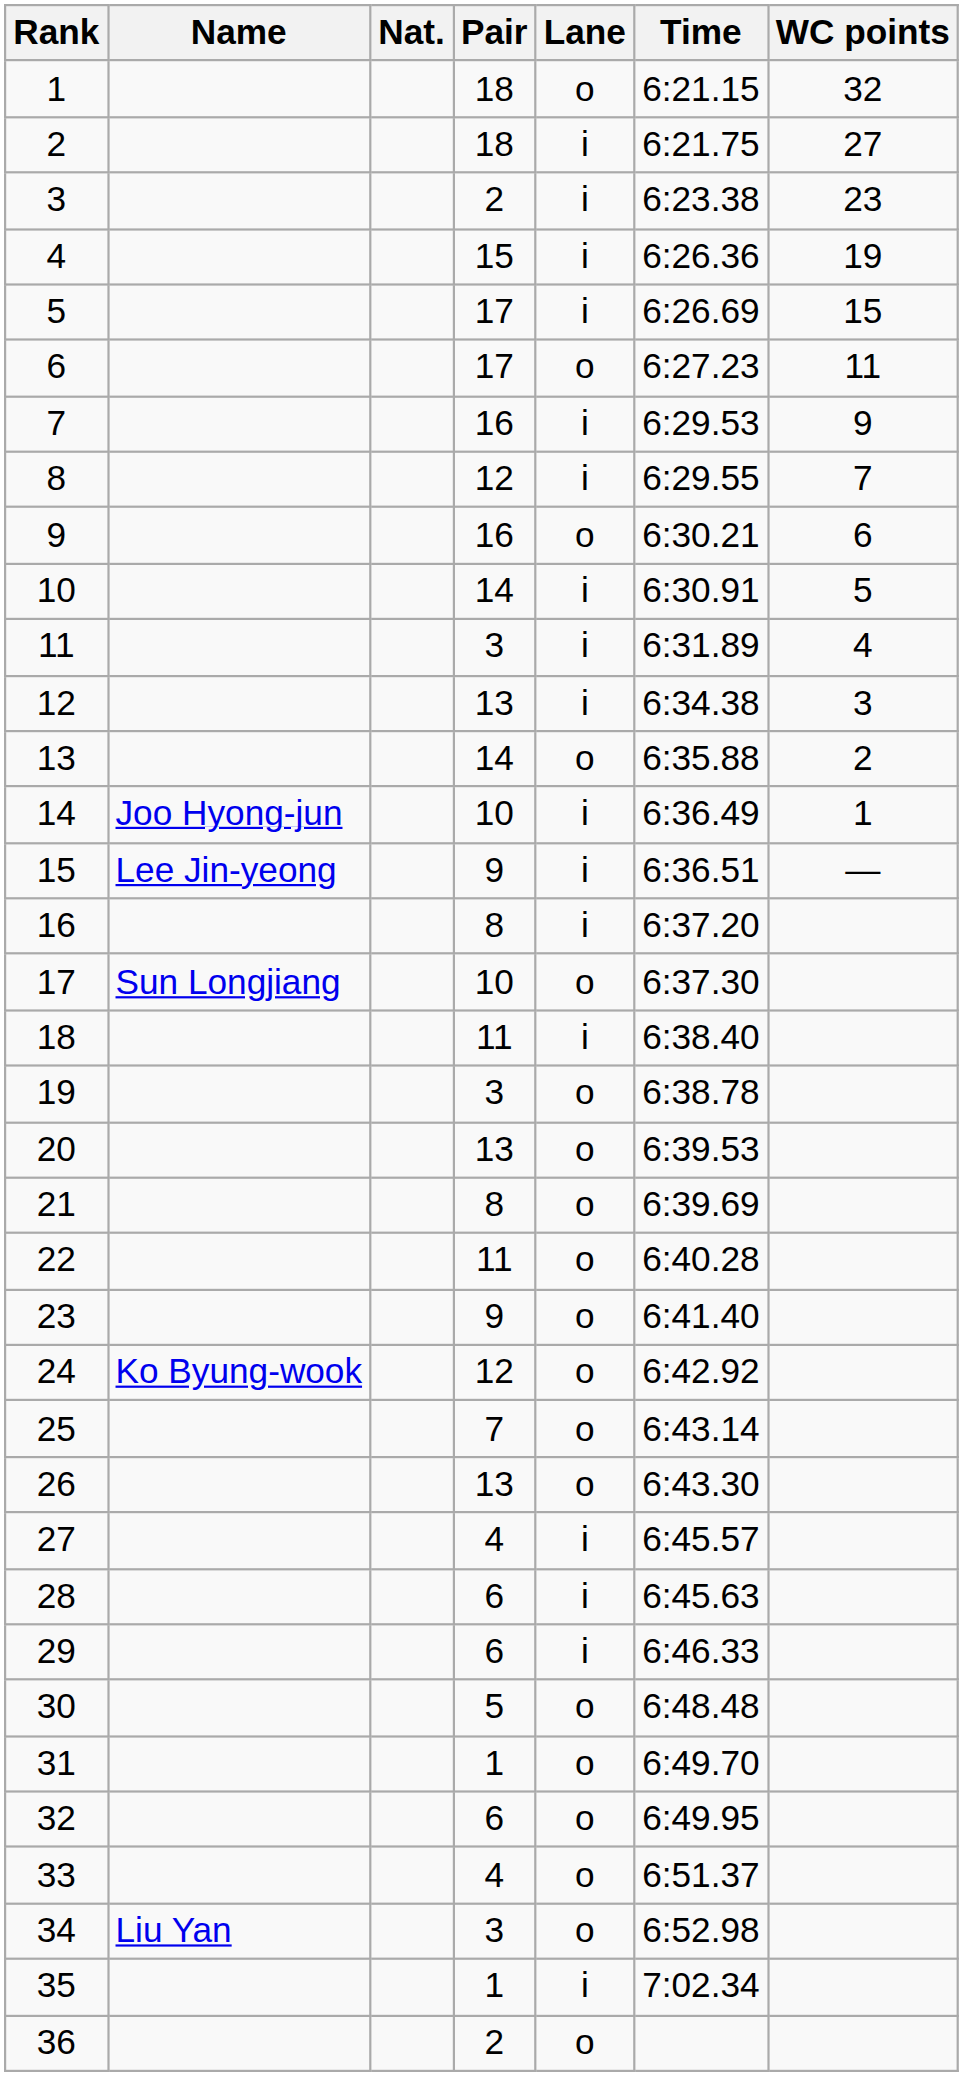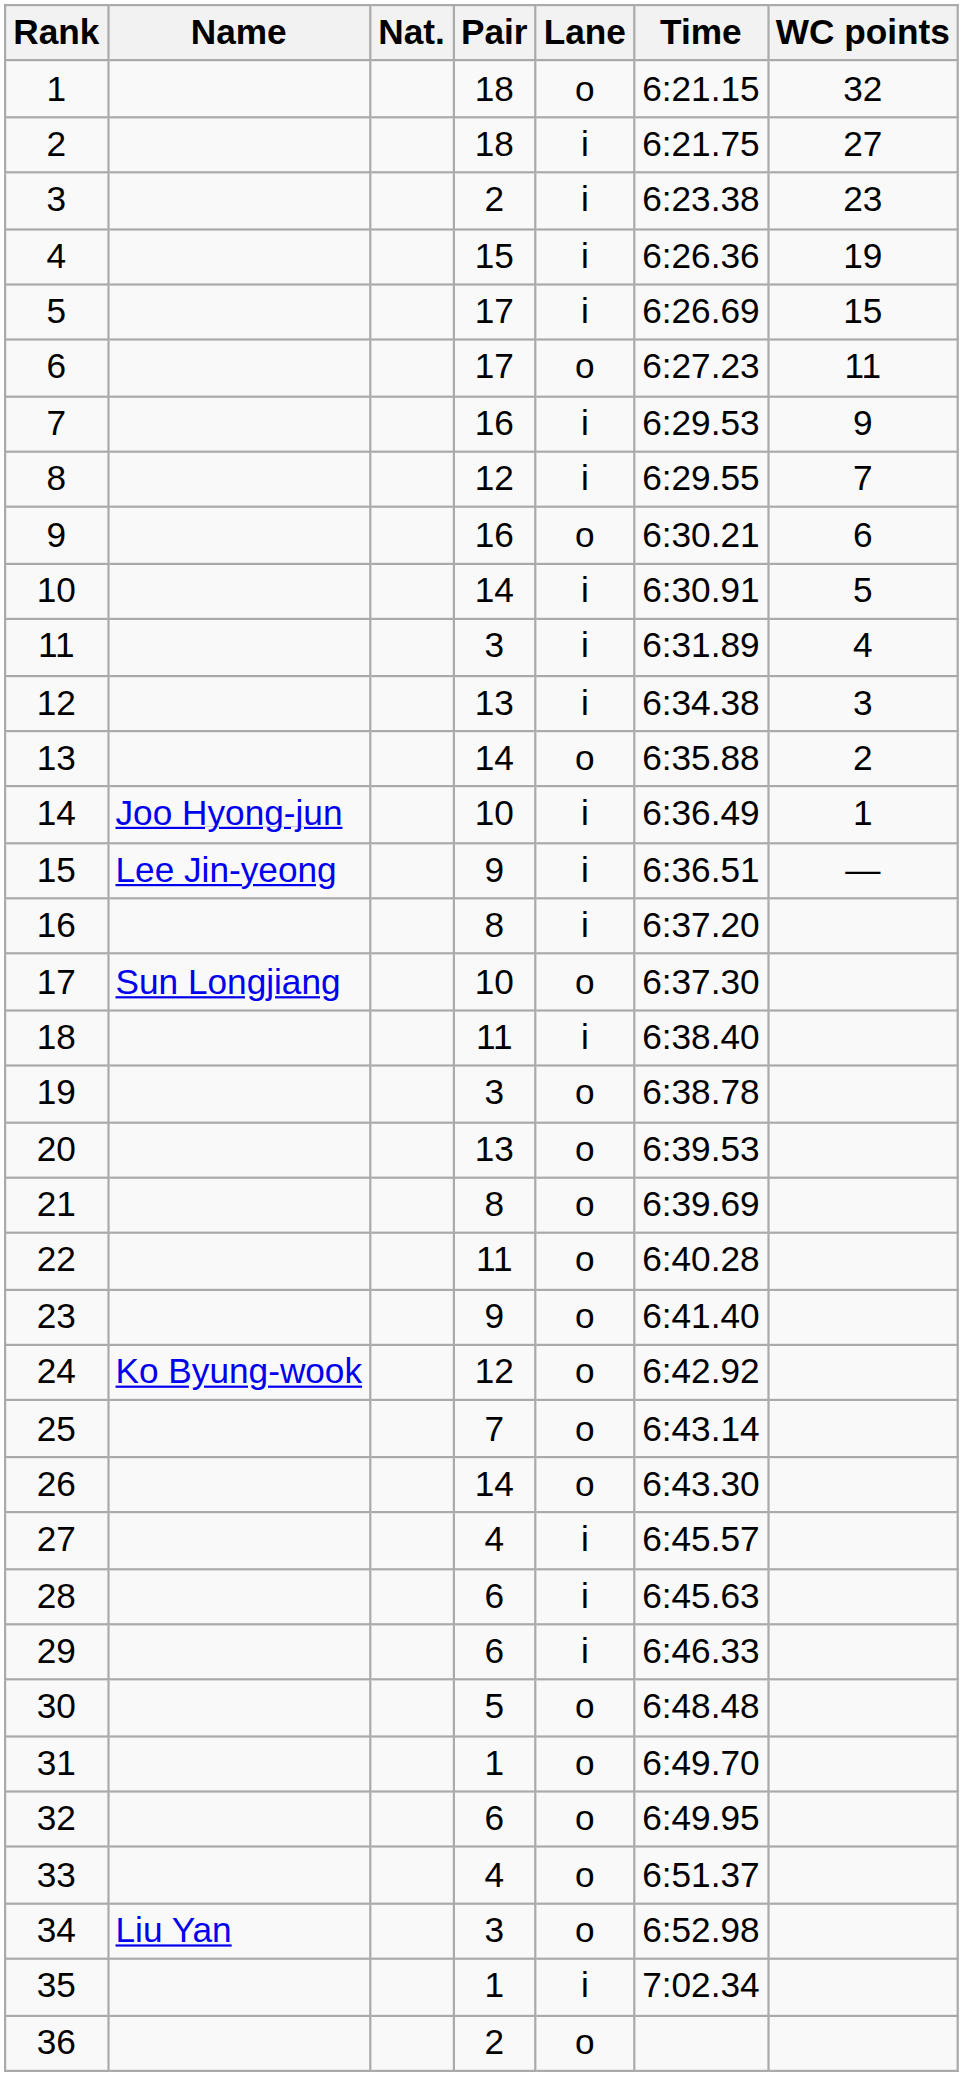 <table class="wikitable sortable" style="text-align:center">
 <tr>
 <th>Rank</th>
 <th>Name</th>
 <th>Nat.</th>
 <th>Pair</th>
 <th>Lane</th>
 <th>Time</th>
 <th>WC points</th>
 </tr>
 <tr>
 <td>1</td>
 <td align=left></td>
 <td></td>
 <td>18</td>
 <td>o</td>
 <td>6:21.15</td>
 <td>32</td>
 </tr>
 <tr>
 <td>2</td>
 <td align=left></td>
 <td></td>
 <td>18</td>
 <td>i</td>
 <td>6:21.75</td>
 <td>27</td>
 </tr>
 <tr>
 <td>3</td>
 <td align=left></td>
 <td></td>
 <td>2</td>
 <td>i</td>
 <td>6:23.38</td>
 <td>23</td>
 </tr>
 <tr>
 <td>4</td>
 <td align=left></td>
 <td></td>
 <td>15</td>
 <td>i</td>
 <td>6:26.36</td>
 <td>19</td>
 </tr>
 <tr>
 <td>5</td>
 <td align=left></td>
 <td></td>
 <td>17</td>
 <td>i</td>
 <td>6:26.69</td>
 <td>15</td>
 </tr>
 <tr>
 <td>6</td>
 <td align=left></td>
 <td></td>
 <td>17</td>
 <td>o</td>
 <td>6:27.23</td>
 <td>11</td>
 </tr>
 <tr>
 <td>7</td>
 <td align=left></td>
 <td></td>
 <td>16</td>
 <td>i</td>
 <td>6:29.53</td>
 <td>9</td>
 </tr>
 <tr>
 <td>8</td>
 <td align=left></td>
 <td></td>
 <td>12</td>
 <td>i</td>
 <td>6:29.55</td>
 <td>7</td>
 </tr>
 <tr>
 <td>9</td>
 <td align=left></td>
 <td></td>
 <td>16</td>
 <td>o</td>
 <td>6:30.21</td>
 <td>6</td>
 </tr>
 <tr>
 <td>10</td>
 <td align=left></td>
 <td></td>
 <td>14</td>
 <td>i</td>
 <td>6:30.91</td>
 <td>5</td>
 </tr>
 <tr>
 <td>11</td>
 <td align=left></td>
 <td></td>
 <td>3</td>
 <td>i</td>
 <td>6:31.89</td>
 <td>4</td>
 </tr>
 <tr>
 <td>12</td>
 <td align=left></td>
 <td></td>
 <td>13</td>
 <td>i</td>
 <td>6:34.38</td>
 <td>3</td>
 </tr>
 <tr>
 <td>13</td>
 <td align=left></td>
 <td></td>
 <td>14</td>
 <td>o</td>
 <td>6:35.88</td>
 <td>2</td>
 </tr>
 <tr>
 <td>14</td>
 <td align=left><a href='#'>Joo Hyong-jun</a></td>
 <td></td>
 <td>10</td>
 <td>i</td>
 <td>6:36.49</td>
 <td>1</td>
 </tr>
 <tr>
 <td>15</td>
 <td align=left><a href='#'>Lee Jin-yeong</a></td>
 <td></td>
 <td>9</td>
 <td>i</td>
 <td>6:36.51</td>
 <td>—</td>
 </tr>
 <tr>
 <td>16</td>
 <td align=left></td>
 <td></td>
 <td>8</td>
 <td>i</td>
 <td>6:37.20</td>
 <td></td>
 </tr>
 <tr>
 <td>17</td>
 <td align=left><a href='#'>Sun Longjiang</a></td>
 <td></td>
 <td>10</td>
 <td>o</td>
 <td>6:37.30</td>
 <td></td>
 </tr>
 <tr>
 <td>18</td>
 <td align=left></td>
 <td></td>
 <td>11</td>
 <td>i</td>
 <td>6:38.40</td>
 <td></td>
 </tr>
 <tr>
 <td>19</td>
 <td align=left></td>
 <td></td>
 <td>3</td>
 <td>o</td>
 <td>6:38.78</td>
 <td></td>
 </tr>
 <tr>
 <td>20</td>
 <td align=left></td>
 <td></td>
 <td>13</td>
 <td>o</td>
 <td>6:39.53</td>
 <td></td>
 </tr>
 <tr>
 <td>21</td>
 <td align=left></td>
 <td></td>
 <td>8</td>
 <td>o</td>
 <td>6:39.69</td>
 <td></td>
 </tr>
 <tr>
 <td>22</td>
 <td align=left></td>
 <td></td>
 <td>11</td>
 <td>o</td>
 <td>6:40.28</td>
 <td></td>
 </tr>
 <tr>
 <td>23</td>
 <td align=left></td>
 <td></td>
 <td>9</td>
 <td>o</td>
 <td>6:41.40</td>
 <td></td>
 </tr>
 <tr>
 <td>24</td>
 <td align=left><a href='#'>Ko Byung-wook</a></td>
 <td></td>
 <td>12</td>
 <td>o</td>
 <td>6:42.92</td>
 <td></td>
 </tr>
 <tr>
 <td>25</td>
 <td align=left></td>
 <td></td>
 <td>7</td>
 <td>o</td>
 <td>6:43.14</td>
 <td></td>
 </tr>
 <tr>
 <td>26</td>
 <td align=left></td>
 <td></td>
-<td>13</td>
+<td>14</td>
 <td>o</td>
 <td>6:43.30</td>
 <td></td>
 </tr>
 <tr>
 <td>27</td>
 <td align=left></td>
 <td></td>
 <td>4</td>
 <td>i</td>
 <td>6:45.57</td>
 <td></td>
 </tr>
 <tr>
 <td>28</td>
 <td align=left></td>
 <td></td>
 <td>6</td>
 <td>i</td>
 <td>6:45.63</td>
 <td></td>
 </tr>
 <tr>
 <td>29</td>
 <td align=left></td>
 <td></td>
 <td>6</td>
 <td>i</td>
 <td>6:46.33</td>
 <td></td>
 </tr>
 <tr>
 <td>30</td>
 <td align=left></td>
 <td></td>
 <td>5</td>
 <td>o</td>
 <td>6:48.48</td>
 <td></td>
 </tr>
 <tr>
 <td>31</td>
 <td align=left></td>
 <td></td>
 <td>1</td>
 <td>o</td>
 <td>6:49.70</td>
 <td></td>
 </tr>
 <tr>
 <td>32</td>
 <td align=left></td>
 <td></td>
 <td>6</td>
 <td>o</td>
 <td>6:49.95</td>
 <td></td>
 </tr>
 <tr>
 <td>33</td>
 <td align=left></td>
 <td></td>
 <td>4</td>
 <td>o</td>
 <td>6:51.37</td>
 <td></td>
 </tr>
 <tr>
 <td>34</td>
 <td align=left><a href='#'>Liu Yan</a></td>
 <td></td>
 <td>3</td>
 <td>o</td>
 <td>6:52.98</td>
 <td></td>
 </tr>
 <tr>
 <td>35</td>
 <td align=left></td>
 <td></td>
 <td>1</td>
 <td>i</td>
 <td>7:02.34</td>
 <td></td>
 </tr>
 <tr>
 <td>36</td>
 <td align=left></td>
 <td></td>
 <td>2</td>
 <td>o</td>
 <td></td>
 <td></td>
 </tr>
 </table>
